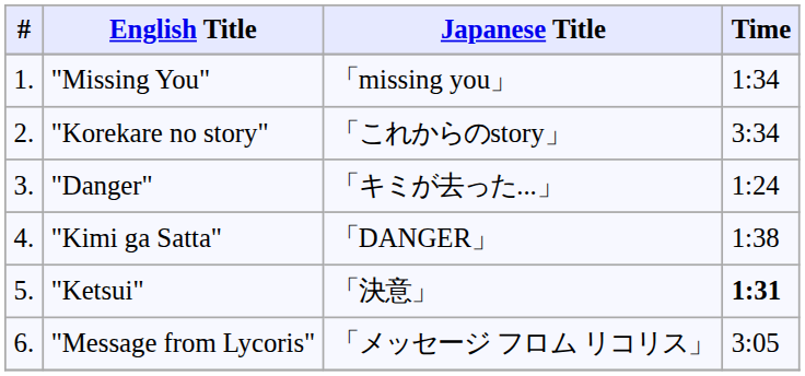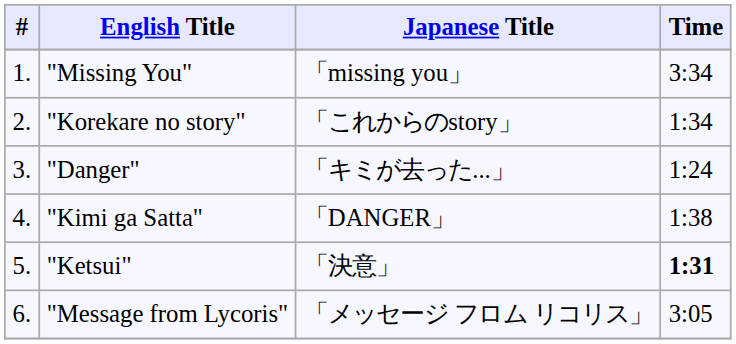 <table border="" cellpadding="4" cellspacing="0" style="border: 1px #aaaaaa solid; border-collapse: collapse; padding: 0.2em; margin: 1em 1em 1em 0; background: #f7f8ff; font-size:0.9em">
 <tr valign="middle" bgcolor="#e6e9ff">
 <th rowspan="1">#</th>
 <th rowspan="1"><a href='#'>English</a> Title</th>
 <th colspan="1"><a href='#'>Japanese</a> Title</th>
 <th rowspan="1">Time</th>
 </tr>
 <tr bgcolor="#e6e9ff">
 </tr>
 <tr>
 <td>1.</td>
 <td>"Missing You"</td>
 <td>「missing you」</td>
-<td>1:34</td>
+<td>3:34</td>
 </tr>
 <tr>
 <td>2.</td>
 <td>"Korekare no story"</td>
 <td>「これからのstory」</td>
-<td>3:34</td>
+<td>1:34</td>
 </tr>
 <tr>
 <td>3.</td>
 <td>"Danger"</td>
 <td>「キミが去った...」</td>
 <td>1:24</td>
 </tr>
 <tr>
 <td>4.</td>
 <td>"Kimi ga Satta"</td>
 <td>「DANGER」</td>
 <td>1:38</td>
 </tr>
 <tr>
 <td>5.</td>
 <td>"Ketsui"</td>
 <td>「決意」</td>
 <td><strong>1:31</strong></td>
 </tr>
 <tr>
 <td>6.</td>
 <td>"Message from Lycoris"</td>
 <td>「メッセージ フロム リコリス」</td>
 <td>3:05</td>
 </tr>
 <tr>
 </tr>
 </table>
